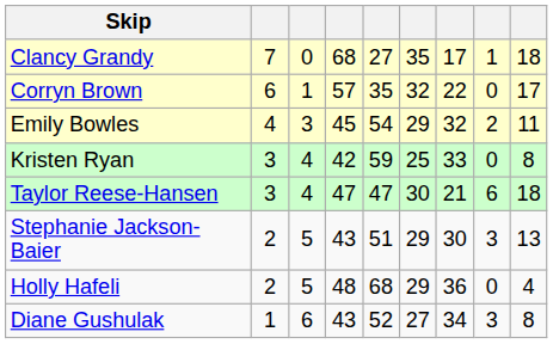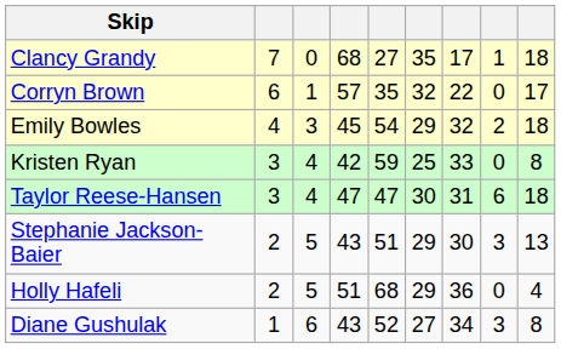 <table class=wikitable style="text-align: center;">
 <tr>
 <th width=175>Skip</th>
 <th width=20></th>
 <th width=20></th>
 <th width=20></th>
 <th width=20></th>
 <th width=20></th>
 <th width=20></th>
 <th width=20></th>
 <th width=20></th>
 </tr>
 <tr bgcolor=#ffffcc>
 <td style="text-align: left;"><a href='#'>Clancy Grandy</a></td>
 <td>7</td>
 <td>0</td>
 <td>68</td>
 <td>27</td>
 <td>35</td>
 <td>17</td>
 <td>1</td>
 <td>18</td>
 </tr>
 <tr bgcolor=#ffffcc>
 <td style="text-align: left;"><a href='#'>Corryn Brown</a></td>
 <td>6</td>
 <td>1</td>
 <td>57</td>
 <td>35</td>
 <td>32</td>
 <td>22</td>
 <td>0</td>
 <td>17</td>
 </tr>
 <tr bgcolor=#ffffcc>
 <td style="text-align: left;">Emily Bowles</td>
 <td>4</td>
 <td>3</td>
 <td>45</td>
 <td>54</td>
 <td>29</td>
 <td>32</td>
 <td>2</td>
-<td>11</td>
+<td>18</td>
 </tr>
 <tr bgcolor=#ccffcc>
 <td style="text-align: left;">Kristen Ryan</td>
 <td>3</td>
 <td>4</td>
 <td>42</td>
 <td>59</td>
 <td>25</td>
 <td>33</td>
 <td>0</td>
 <td>8</td>
 </tr>
 <tr bgcolor=#ccffcc>
 <td style="text-align: left;"><a href='#'>Taylor Reese-Hansen</a></td>
 <td>3</td>
 <td>4</td>
 <td>47</td>
 <td>47</td>
 <td>30</td>
-<td>21</td>
+<td>31</td>
 <td>6</td>
 <td>18</td>
 </tr>
 <tr>
 <td style="text-align: left;"><a href='#'>Stephanie Jackson-Baier</a></td>
 <td>2</td>
 <td>5</td>
 <td>43</td>
 <td>51</td>
 <td>29</td>
 <td>30</td>
 <td>3</td>
 <td>13</td>
 </tr>
 <tr>
 <td style="text-align: left;"><a href='#'>Holly Hafeli</a></td>
 <td>2</td>
 <td>5</td>
-<td>48</td>
+<td>51</td>
 <td>68</td>
 <td>29</td>
 <td>36</td>
 <td>0</td>
 <td>4</td>
 </tr>
 <tr>
 <td style="text-align: left;"><a href='#'>Diane Gushulak</a></td>
 <td>1</td>
 <td>6</td>
 <td>43</td>
 <td>52</td>
 <td>27</td>
 <td>34</td>
 <td>3</td>
 <td>8</td>
 </tr>
 </table>
